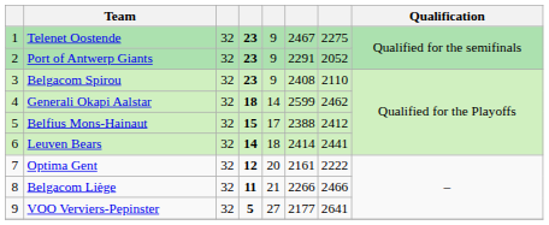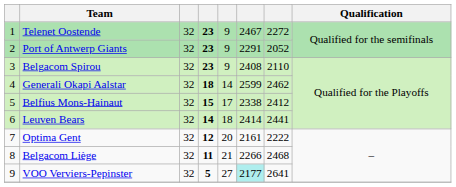 <table class="wikitable" style="text-align: center;">
 <tr>
 <th width=15></th>
 <th width=220>Team</th>
 <th width=20></th>
 <th width=20></th>
 <th width=20></th>
 <th width=20></th>
 <th width=20></th>
 <th width=220>Qualification</th>
 </tr>
 <tr bgcolor=ACE1AF>
 <td>1</td>
 <td align="left"><a href='#'>Telenet Oostende</a></td>
 <td>32</td>
 <td><strong>23</strong></td>
 <td>9</td>
 <td>2467</td>
-<td>2275</td>
+<td>2272</td>
 <td rowspan=2>Qualified for the semifinals</td>
 </tr>
 <tr bgcolor=ACE1AF>
 <td>2</td>
 <td align="left"><a href='#'>Port of Antwerp Giants</a></td>
 <td>32</td>
 <td><strong>23</strong></td>
 <td>9</td>
 <td>2291</td>
 <td>2052</td>
 </tr>
 <tr bgcolor=D0F0C0>
 <td>3</td>
 <td align="left"><a href='#'>Belgacom Spirou</a></td>
 <td>32</td>
 <td><strong>23</strong></td>
 <td>9</td>
 <td>2408</td>
 <td>2110</td>
 <td rowspan=4 align="center">Qualified for the Playoffs</td>
 </tr>
 <tr bgcolor=D0F0C0>
 <td>4</td>
 <td align="left"><a href='#'>Generali Okapi Aalstar</a></td>
 <td>32</td>
 <td><strong>18</strong></td>
 <td>14</td>
 <td>2599</td>
 <td>2462</td>
 </tr>
 <tr bgcolor=D0F0C0>
 <td>5</td>
 <td align="left"><a href='#'>Belfius Mons-Hainaut</a></td>
 <td>32</td>
 <td><strong>15</strong></td>
 <td>17</td>
-<td>2388</td>
+<td>2338</td>
 <td>2412</td>
 </tr>
 <tr bgcolor=D0F0C0>
 <td>6</td>
 <td align="left"><a href='#'>Leuven Bears</a></td>
 <td>32</td>
 <td><strong>14</strong></td>
 <td>18</td>
 <td>2414</td>
 <td>2441</td>
 </tr>
 <tr bgcolor=>
 <td>7</td>
 <td align="left"><a href='#'>Optima Gent</a></td>
 <td>32</td>
 <td><strong>12</strong></td>
 <td>20</td>
 <td>2161</td>
 <td>2222</td>
 <td rowspan=3>–</td>
 </tr>
 <tr bgcolor=>
 <td>8</td>
 <td align="left"><a href='#'>Belgacom Liège</a></td>
 <td>32</td>
 <td><strong>11</strong></td>
 <td>21</td>
 <td>2266</td>
-<td>2466</td>
+<td>2468</td>
 </tr>
 <tr>
 <td>9</td>
 <td align="left"><a href='#'>VOO Verviers-Pepinster</a></td>
 <td>32</td>
 <td><strong>5</strong></td>
 <td>27</td>
-<td>2177</td>
+<td style="background: paleturquoise;">2177</td>
 <td>2641</td>
 </tr>
 <tr>
 </tr>
 </table>
